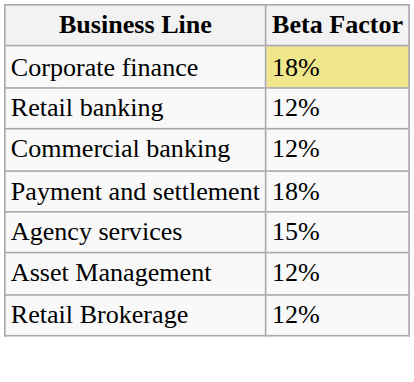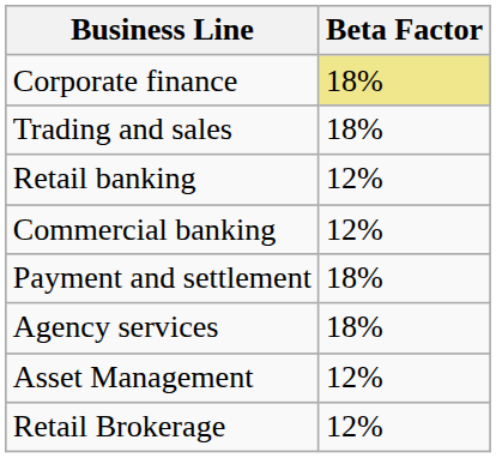 <table class="wikitable sortable">
 <tr>
 <th>Business Line</th>
 <th>Beta Factor</th>
 </tr>
 <tr>
 <td>Corporate finance</td>
 <td style="background: khaki;">18%</td>
+</tr>
+<tr>
+<td>Trading and sales</td>
+<td>18%</td>
 </tr>
 <tr>
 <td>Retail banking</td>
 <td>12%</td>
 </tr>
 <tr>
 <td>Commercial banking</td>
 <td>12%</td>
 </tr>
 <tr>
 <td>Payment and settlement</td>
 <td>18%</td>
 </tr>
 <tr>
 <td>Agency services</td>
-<td>15%</td>
+<td>18%</td>
 </tr>
 <tr>
 <td>Asset Management</td>
 <td>12%</td>
 </tr>
 <tr>
 <td>Retail Brokerage</td>
 <td>12%</td>
 </tr>
 </table>
